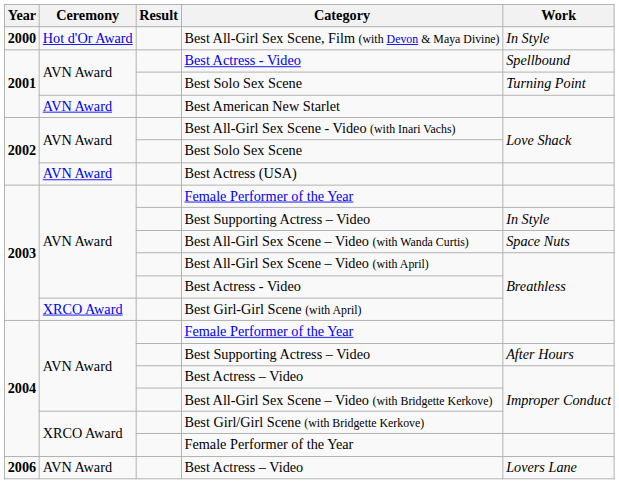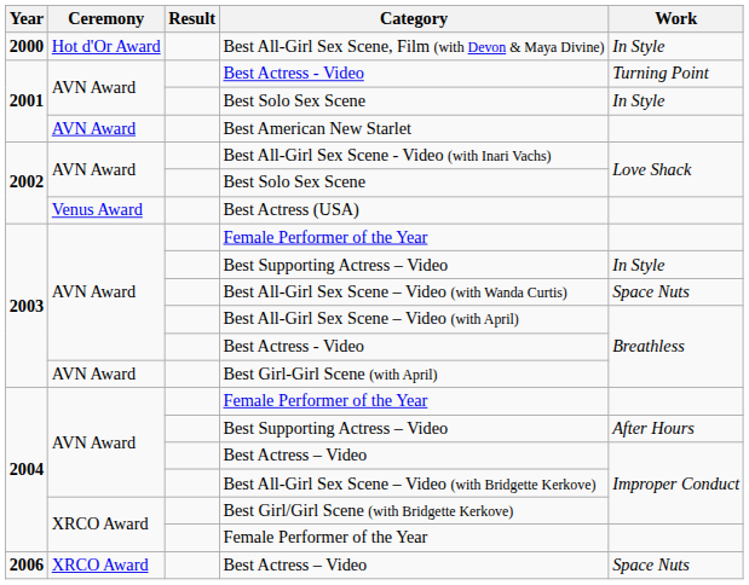 <table class="wikitable">
 <tr>
 <th>Year</th>
 <th>Ceremony</th>
 <th>Result</th>
 <th>Category</th>
 <th>Work</th>
 </tr>
 <tr>
 <td><strong>2000</strong></td>
 <td><a href='#'>Hot d'Or Award</a></td>
 <td></td>
 <td>Best All-Girl Sex Scene, Film <small>(with <a href='#'>Devon</a> & Maya Divine)</small></td>
 <td><em>In Style</em></td>
 </tr>
 <tr>
 <td rowspan="3"><strong>2001</strong></td>
 <td rowspan="2">AVN Award</td>
 <td></td>
 <td><a href='#'>Best Actress - Video</a></td>
-<td><em>Spellbound</em></td>
+<td><em>Turning Point</em></td>
 </tr>
 <tr>
 <td></td>
 <td>Best Solo Sex Scene</td>
-<td><em>Turning Point</em></td>
+<td><em>In Style</em></td>
 </tr>
 <tr>
 <td><a href='#'>AVN Award</a></td>
 <td></td>
 <td>Best American New Starlet</td>
 <td></td>
 </tr>
 <tr>
 <td rowspan="3"><strong>2002</strong></td>
 <td rowspan="2">AVN Award</td>
 <td></td>
 <td>Best All-Girl Sex Scene - Video <small>(with Inari Vachs)</small></td>
 <td rowspan="2"><em>Love Shack</em></td>
 </tr>
 <tr>
 <td></td>
 <td>Best Solo Sex Scene</td>
 </tr>
 <tr>
-<td><a href='#'>AVN Award</a></td>
+<td><a href='#'>Venus Award</a></td>
 <td></td>
 <td>Best Actress (USA)</td>
 <td></td>
 </tr>
 <tr>
 <td rowspan="6"><strong>2003</strong></td>
 <td rowspan="5">AVN Award</td>
 <td></td>
 <td><a href='#'>Female Performer of the Year</a></td>
 <td></td>
 </tr>
 <tr>
 <td></td>
 <td>Best Supporting Actress – Video</td>
 <td><em>In Style</em></td>
 </tr>
 <tr>
 <td></td>
 <td>Best All-Girl Sex Scene – Video <small>(with Wanda Curtis)</small></td>
 <td><em>Space Nuts</em></td>
 </tr>
 <tr>
 <td></td>
 <td>Best All-Girl Sex Scene – Video <small>(with April)</small></td>
 <td rowspan="3"><em>Breathless</em></td>
 </tr>
 <tr>
 <td></td>
 <td>Best Actress - Video</td>
 </tr>
 <tr>
-<td><a href='#'>XRCO Award</a></td>
+<td>AVN Award</td>
 <td></td>
 <td>Best Girl-Girl Scene <small>(with April)</small></td>
 </tr>
 <tr>
 <td rowspan="6"><strong>2004</strong></td>
 <td rowspan="4">AVN Award</td>
 <td></td>
 <td><a href='#'>Female Performer of the Year</a></td>
 <td></td>
 </tr>
 <tr>
 <td></td>
 <td>Best Supporting Actress – Video</td>
 <td><em>After Hours</em></td>
 </tr>
 <tr>
 <td></td>
 <td>Best Actress – Video</td>
 <td rowspan="3"><em>Improper Conduct</em></td>
 </tr>
 <tr>
 <td></td>
 <td>Best All-Girl Sex Scene – Video <small>(with Bridgette Kerkove)</small></td>
 </tr>
 <tr>
 <td rowspan="2">XRCO Award</td>
 <td></td>
 <td>Best Girl/Girl Scene <small>(with Bridgette Kerkove)</small></td>
 </tr>
 <tr>
 <td></td>
 <td>Female Performer of the Year</td>
 <td></td>
 </tr>
 <tr>
 <td><strong>2006</strong></td>
-<td>AVN Award</td>
+<td><a href='#'>XRCO Award</a></td>
 <td></td>
 <td>Best Actress – Video</td>
-<td><em>Lovers Lane</em></td>
+<td><em>Space Nuts</em></td>
 </tr>
 </table>
